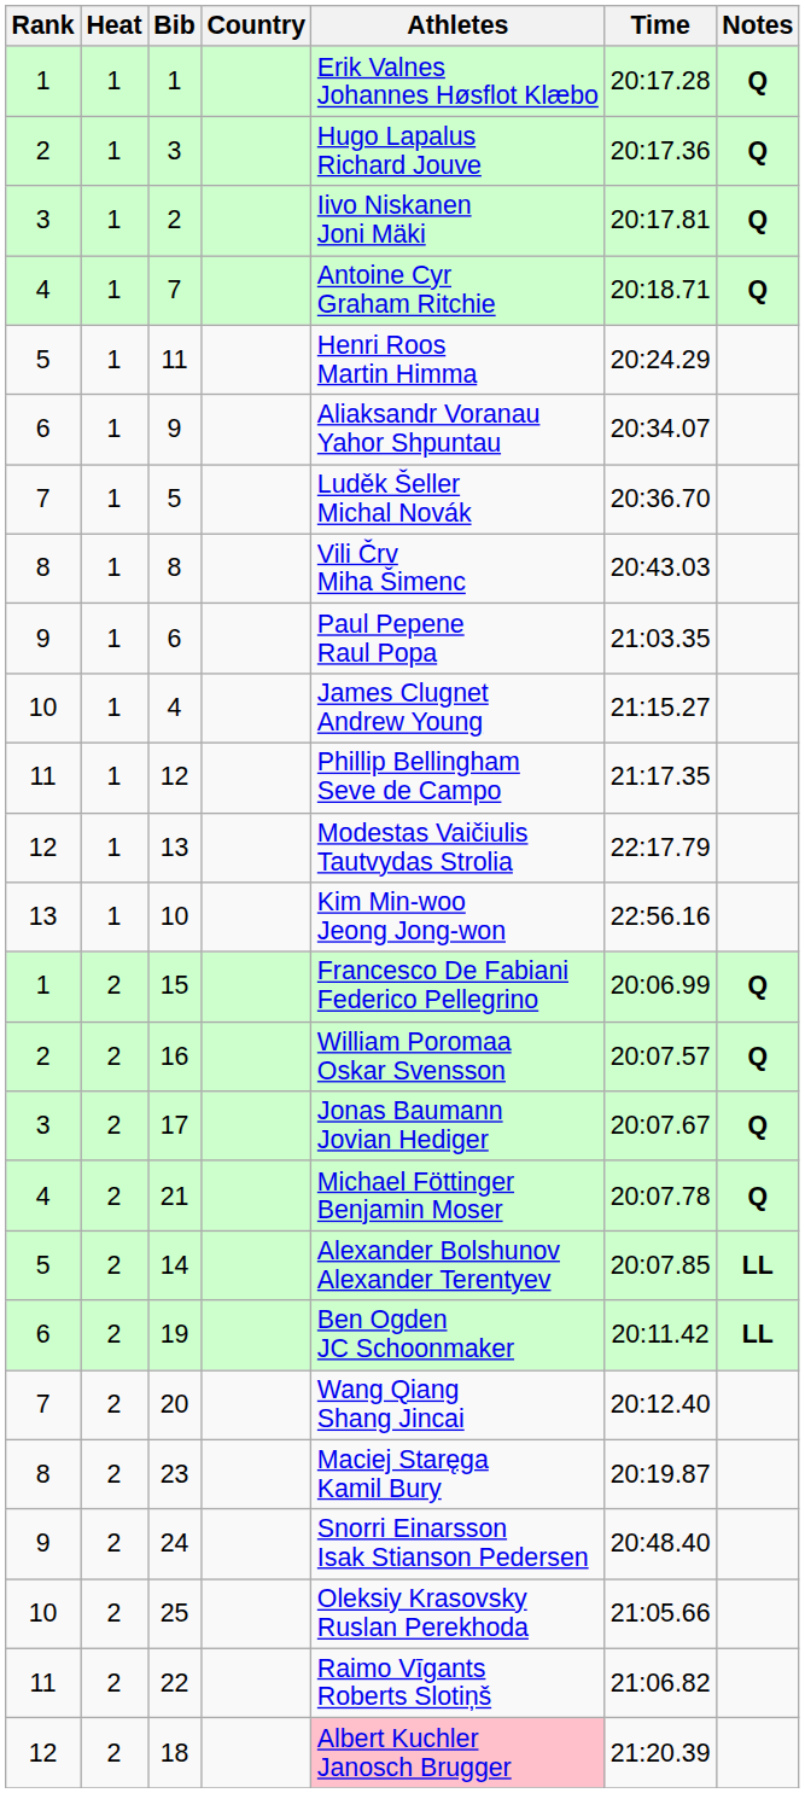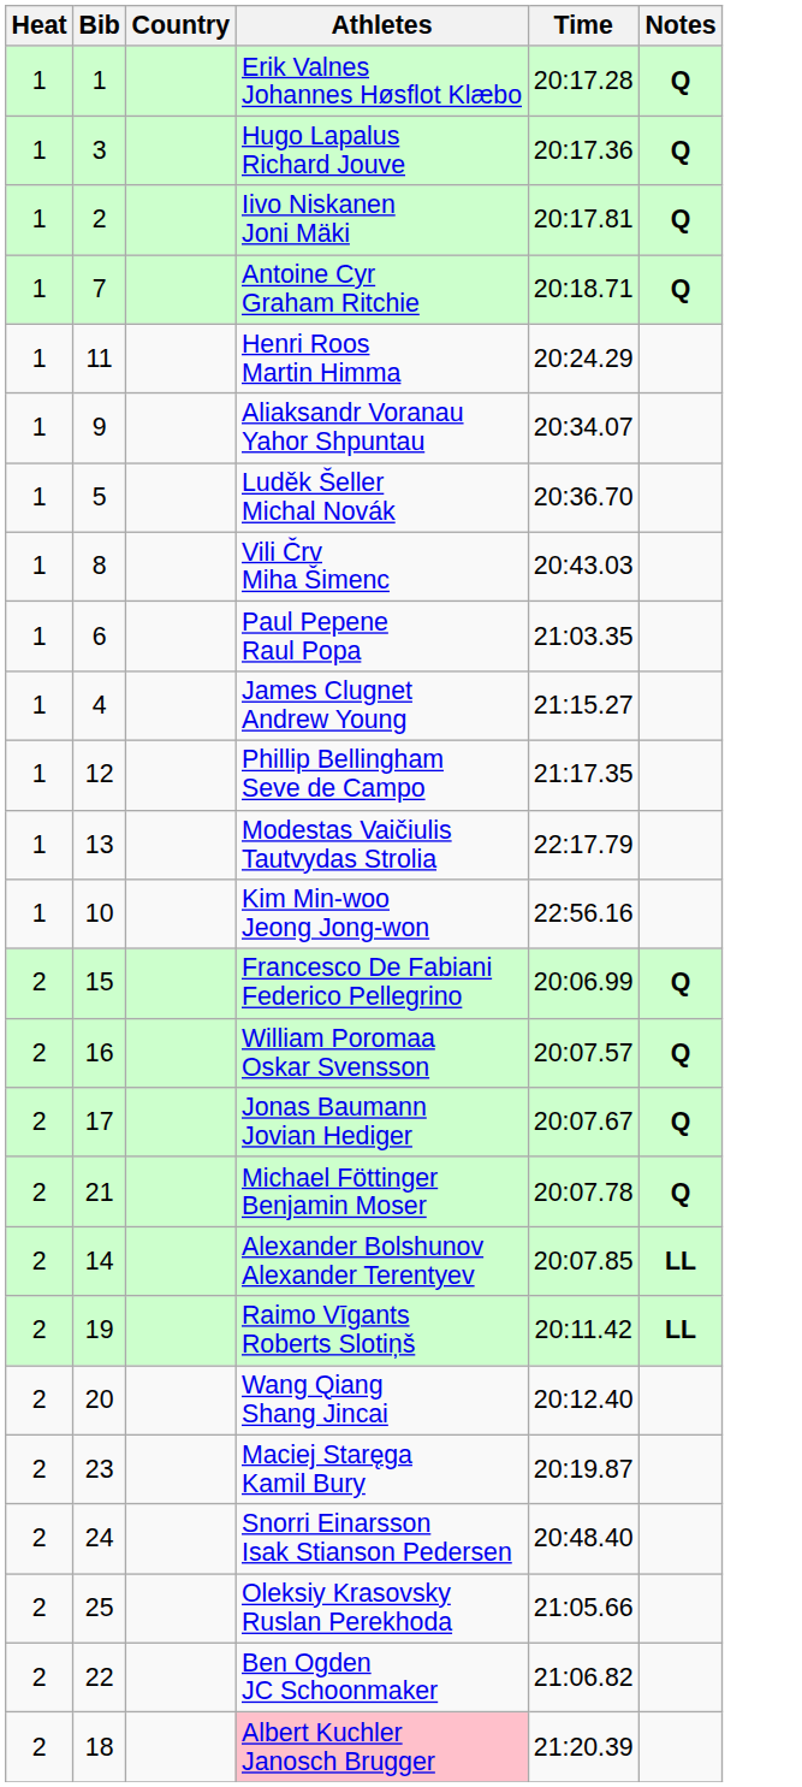 <table class="wikitable sortable" style="text-align:center">
 <tr>
-<th>Rank</th>
 <th>Heat</th>
 <th>Bib</th>
 <th>Country</th>
 <th>Athletes</th>
 <th>Time</th>
 <th>Notes</th>
 </tr>
 <tr bgcolor=#ccffcc>
 <td>1</td>
 <td>1</td>
-<td>1</td>
 <td align=left></td>
 <td align=left><a href='#'>Erik Valnes</a><br><a href='#'>Johannes Høsflot Klæbo</a></td>
 <td>20:17.28</td>
 <td><strong>Q</strong></td>
 </tr>
 <tr bgcolor=#ccffcc>
-<td>2</td>
 <td>1</td>
 <td>3</td>
 <td align=left></td>
 <td align=left><a href='#'>Hugo Lapalus</a><br><a href='#'>Richard Jouve</a></td>
 <td>20:17.36</td>
 <td><strong>Q</strong></td>
 </tr>
 <tr bgcolor=#ccffcc>
-<td>3</td>
 <td>1</td>
 <td>2</td>
 <td align=left></td>
 <td align=left><a href='#'>Iivo Niskanen</a><br><a href='#'>Joni Mäki</a></td>
 <td>20:17.81</td>
 <td><strong>Q</strong></td>
 </tr>
 <tr bgcolor=#ccffcc>
-<td>4</td>
 <td>1</td>
 <td>7</td>
 <td align=left></td>
 <td align=left><a href='#'>Antoine Cyr</a><br><a href='#'>Graham Ritchie</a></td>
 <td>20:18.71</td>
 <td><strong>Q</strong></td>
 </tr>
 <tr>
-<td>5</td>
 <td>1</td>
 <td>11</td>
 <td align=left></td>
 <td align=left><a href='#'>Henri Roos</a><br><a href='#'>Martin Himma</a></td>
 <td>20:24.29</td>
 <td></td>
 </tr>
 <tr>
-<td>6</td>
 <td>1</td>
 <td>9</td>
 <td align=left></td>
 <td align=left><a href='#'>Aliaksandr Voranau</a><br><a href='#'>Yahor Shpuntau</a></td>
 <td>20:34.07</td>
 <td></td>
 </tr>
 <tr>
-<td>7</td>
 <td>1</td>
 <td>5</td>
 <td align=left></td>
 <td align=left><a href='#'>Luděk Šeller</a><br><a href='#'>Michal Novák</a></td>
 <td>20:36.70</td>
 <td></td>
 </tr>
 <tr>
-<td>8</td>
 <td>1</td>
 <td>8</td>
 <td align=left></td>
 <td align=left><a href='#'>Vili Črv</a><br><a href='#'>Miha Šimenc</a></td>
 <td>20:43.03</td>
 <td></td>
 </tr>
 <tr>
-<td>9</td>
 <td>1</td>
 <td>6</td>
 <td align=left></td>
 <td align=left><a href='#'>Paul Pepene</a><br><a href='#'>Raul Popa</a></td>
 <td>21:03.35</td>
 <td></td>
 </tr>
 <tr>
-<td>10</td>
 <td>1</td>
 <td>4</td>
 <td align=left></td>
 <td align=left><a href='#'>James Clugnet</a><br><a href='#'>Andrew Young</a></td>
 <td>21:15.27</td>
 <td></td>
 </tr>
 <tr>
-<td>11</td>
 <td>1</td>
 <td>12</td>
 <td align=left></td>
 <td align=left><a href='#'>Phillip Bellingham</a><br><a href='#'>Seve de Campo</a></td>
 <td>21:17.35</td>
 <td></td>
 </tr>
 <tr>
-<td>12</td>
 <td>1</td>
 <td>13</td>
 <td align=left></td>
 <td align=left><a href='#'>Modestas Vaičiulis</a><br><a href='#'>Tautvydas Strolia</a></td>
 <td>22:17.79</td>
 <td></td>
 </tr>
 <tr>
-<td>13</td>
 <td>1</td>
 <td>10</td>
 <td align=left></td>
 <td align=left><a href='#'>Kim Min-woo</a><br><a href='#'>Jeong Jong-won</a></td>
 <td>22:56.16</td>
 <td></td>
 </tr>
 <tr bgcolor=#ccffcc>
-<td>1</td>
 <td>2</td>
 <td>15</td>
 <td align=left></td>
 <td align=left><a href='#'>Francesco De Fabiani</a><br><a href='#'>Federico Pellegrino</a></td>
 <td>20:06.99</td>
 <td><strong>Q</strong></td>
 </tr>
 <tr bgcolor=#ccffcc>
 <td>2</td>
-<td>2</td>
 <td>16</td>
 <td align=left></td>
 <td align=left><a href='#'>William Poromaa</a><br><a href='#'>Oskar Svensson</a></td>
 <td>20:07.57</td>
 <td><strong>Q</strong></td>
 </tr>
 <tr bgcolor=#ccffcc>
-<td>3</td>
 <td>2</td>
 <td>17</td>
 <td align=left></td>
 <td align=left><a href='#'>Jonas Baumann</a><br><a href='#'>Jovian Hediger</a></td>
 <td>20:07.67</td>
 <td><strong>Q</strong></td>
 </tr>
 <tr bgcolor=#ccffcc>
-<td>4</td>
 <td>2</td>
 <td>21</td>
 <td align=left></td>
 <td align=left><a href='#'>Michael Föttinger</a><br><a href='#'>Benjamin Moser</a></td>
 <td>20:07.78</td>
 <td><strong>Q</strong></td>
 </tr>
 <tr bgcolor=#ccffcc>
-<td>5</td>
 <td>2</td>
 <td>14</td>
 <td align=left></td>
 <td align=left><a href='#'>Alexander Bolshunov</a><br><a href='#'>Alexander Terentyev</a></td>
 <td>20:07.85</td>
 <td><strong>LL</strong></td>
 </tr>
 <tr bgcolor=#ccffcc>
-<td>6</td>
 <td>2</td>
 <td>19</td>
 <td align=left></td>
-<td align=left><a href='#'>Ben Ogden</a><br><a href='#'>JC Schoonmaker</a></td>
+<td align=left><a href='#'>Raimo Vīgants</a><br><a href='#'>Roberts Slotiņš</a></td>
 <td>20:11.42</td>
 <td><strong>LL</strong></td>
 </tr>
 <tr>
-<td>7</td>
 <td>2</td>
 <td>20</td>
 <td align=left></td>
 <td align=left><a href='#'>Wang Qiang</a><br><a href='#'>Shang Jincai</a></td>
 <td>20:12.40</td>
 <td></td>
 </tr>
 <tr>
-<td>8</td>
 <td>2</td>
 <td>23</td>
 <td align=left></td>
 <td align=left><a href='#'>Maciej Staręga</a><br><a href='#'>Kamil Bury</a></td>
 <td>20:19.87</td>
 <td></td>
 </tr>
 <tr>
-<td>9</td>
 <td>2</td>
 <td>24</td>
 <td align=left></td>
 <td align=left><a href='#'>Snorri Einarsson</a><br><a href='#'>Isak Stianson Pedersen</a></td>
 <td>20:48.40</td>
 <td></td>
 </tr>
 <tr>
-<td>10</td>
 <td>2</td>
 <td>25</td>
 <td align=left></td>
 <td align=left><a href='#'>Oleksiy Krasovsky</a><br><a href='#'>Ruslan Perekhoda</a></td>
 <td>21:05.66</td>
 <td></td>
 </tr>
 <tr>
-<td>11</td>
 <td>2</td>
 <td>22</td>
 <td align=left></td>
-<td align=left><a href='#'>Raimo Vīgants</a><br><a href='#'>Roberts Slotiņš</a></td>
+<td align=left><a href='#'>Ben Ogden</a><br><a href='#'>JC Schoonmaker</a></td>
 <td>21:06.82</td>
 <td></td>
 </tr>
 <tr>
-<td>12</td>
 <td>2</td>
 <td>18</td>
 <td align=left></td>
 <td align=left style="background: pink;"><a href='#'>Albert Kuchler</a><br><a href='#'>Janosch Brugger</a></td>
 <td>21:20.39</td>
 <td></td>
 </tr>
 </table>
